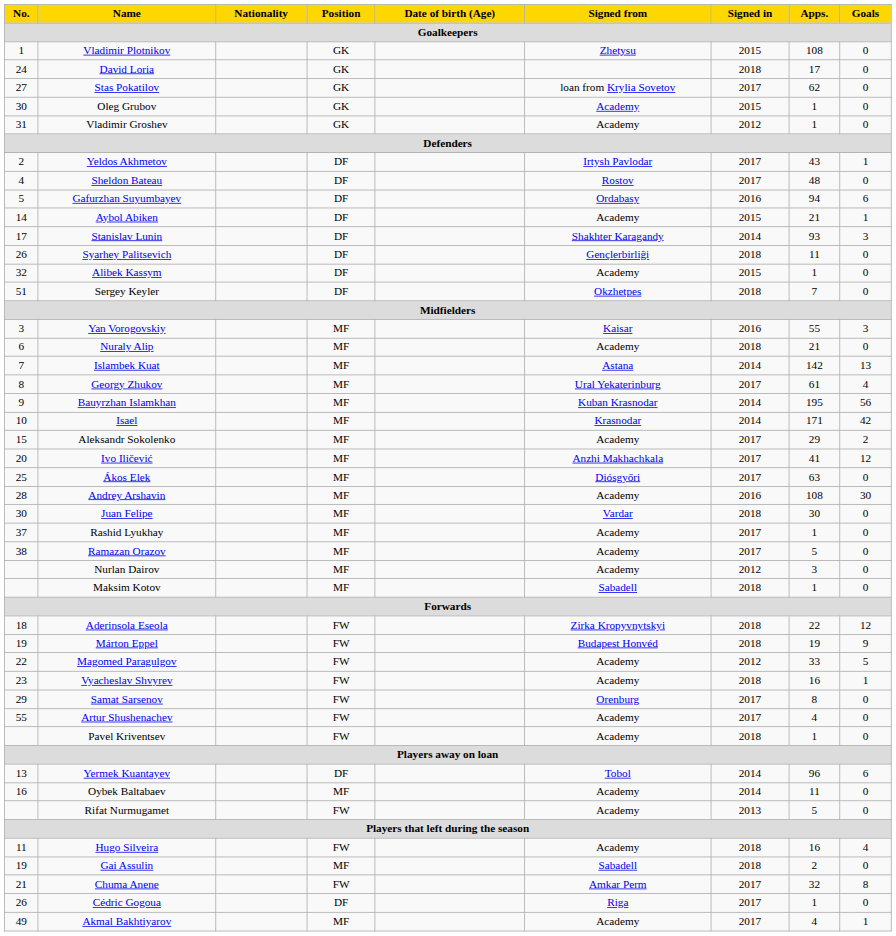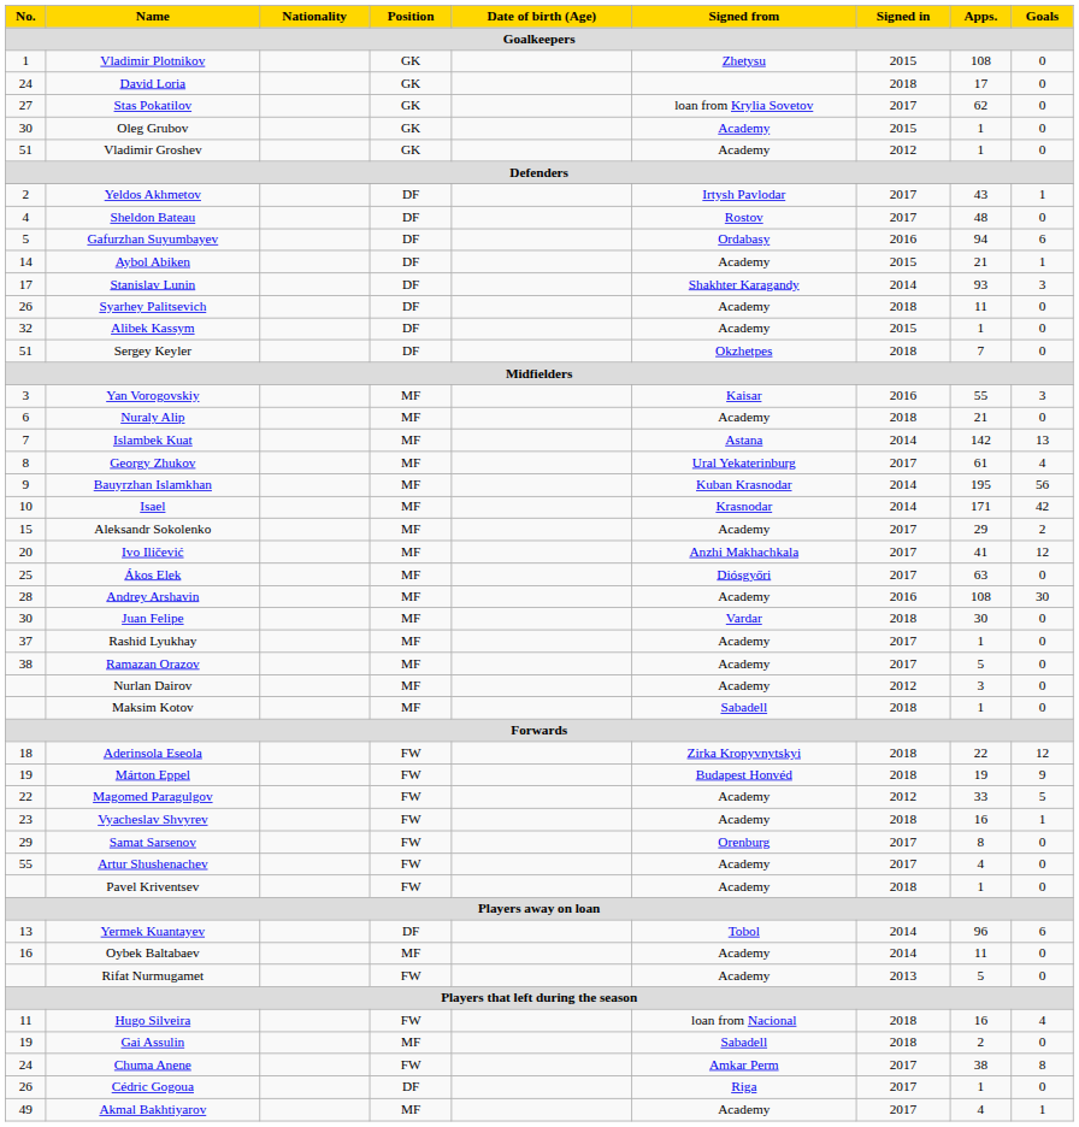 <table class="wikitable"  style="text-align:center; font-size:90%; width:90%;">
 <tr>
 <th style="background:#FFD700; color:#000000; text-align:center;">No.</th>
 <th style="background:#FFD700; color:#000000; text-align:center;">Name</th>
 <th style="background:#FFD700; color:#000000; text-align:center;">Nationality</th>
 <th style="background:#FFD700; color:#000000; text-align:center;">Position</th>
 <th style="background:#FFD700; color:#000000; text-align:center;">Date of birth (Age)</th>
 <th style="background:#FFD700; color:#000000; text-align:center;">Signed from</th>
 <th style="background:#FFD700; color:#000000; text-align:center;">Signed in</th>
 <th style="background:#FFD700; color:#000000; text-align:center;">Apps.</th>
 <th style="background:#FFD700; color:#000000; text-align:center;">Goals</th>
 </tr>
 <tr>
 <th colspan="11"  style="background:#dcdcdc; text-align:center;">Goalkeepers</th>
 </tr>
 <tr>
 <td>1</td>
 <td><a href='#'>Vladimir Plotnikov</a></td>
 <td></td>
 <td>GK</td>
 <td></td>
 <td><a href='#'>Zhetysu</a></td>
 <td>2015</td>
 <td>108</td>
 <td>0</td>
 </tr>
 <tr>
 <td>24</td>
 <td><a href='#'>David Loria</a></td>
 <td></td>
 <td>GK</td>
 <td></td>
 <td></td>
 <td>2018</td>
 <td>17</td>
 <td>0</td>
 </tr>
 <tr>
 <td>27</td>
 <td><a href='#'>Stas Pokatilov</a></td>
 <td></td>
 <td>GK</td>
 <td></td>
 <td>loan from <a href='#'>Krylia Sovetov</a></td>
 <td>2017</td>
 <td>62</td>
 <td>0</td>
 </tr>
 <tr>
 <td>30</td>
 <td>Oleg Grubov</td>
 <td></td>
 <td>GK</td>
 <td></td>
 <td><a href='#'>Academy</a></td>
 <td>2015</td>
 <td>1</td>
 <td>0</td>
 </tr>
 <tr>
-<td>31</td>
+<td>51</td>
 <td>Vladimir Groshev</td>
 <td></td>
 <td>GK</td>
 <td></td>
 <td>Academy</td>
 <td>2012</td>
 <td>1</td>
 <td>0</td>
 </tr>
 <tr>
 <th colspan="11"  style="background:#dcdcdc; text-align:center;">Defenders</th>
 </tr>
 <tr>
 <td>2</td>
 <td><a href='#'>Yeldos Akhmetov</a></td>
 <td></td>
 <td>DF</td>
 <td></td>
 <td><a href='#'>Irtysh Pavlodar</a></td>
 <td>2017</td>
 <td>43</td>
 <td>1</td>
 </tr>
 <tr>
 <td>4</td>
 <td><a href='#'>Sheldon Bateau</a></td>
 <td></td>
 <td>DF</td>
 <td></td>
 <td><a href='#'>Rostov</a></td>
 <td>2017</td>
 <td>48</td>
 <td>0</td>
 </tr>
 <tr>
 <td>5</td>
 <td><a href='#'>Gafurzhan Suyumbayev</a></td>
 <td></td>
 <td>DF</td>
 <td></td>
 <td><a href='#'>Ordabasy</a></td>
 <td>2016</td>
 <td>94</td>
 <td>6</td>
 </tr>
 <tr>
 <td>14</td>
 <td><a href='#'>Aybol Abiken</a></td>
 <td></td>
 <td>DF</td>
 <td></td>
 <td>Academy</td>
 <td>2015</td>
 <td>21</td>
 <td>1</td>
 </tr>
 <tr>
 <td>17</td>
 <td><a href='#'>Stanislav Lunin</a></td>
 <td></td>
 <td>DF</td>
 <td></td>
 <td><a href='#'>Shakhter Karagandy</a></td>
 <td>2014</td>
 <td>93</td>
 <td>3</td>
 </tr>
 <tr>
 <td>26</td>
 <td><a href='#'>Syarhey Palitsevich</a></td>
 <td></td>
 <td>DF</td>
 <td></td>
-<td><a href='#'>Gençlerbirliği</a></td>
+<td>Academy</td>
 <td>2018</td>
 <td>11</td>
 <td>0</td>
 </tr>
 <tr>
 <td>32</td>
 <td><a href='#'>Alibek Kassym</a></td>
 <td></td>
 <td>DF</td>
 <td></td>
 <td>Academy</td>
 <td>2015</td>
 <td>1</td>
 <td>0</td>
 </tr>
 <tr>
 <td>51</td>
 <td>Sergey Keyler</td>
 <td></td>
 <td>DF</td>
 <td></td>
 <td><a href='#'>Okzhetpes</a></td>
 <td>2018</td>
 <td>7</td>
 <td>0</td>
 </tr>
 <tr>
 <th colspan="11"  style="background:#dcdcdc; text-align:center;">Midfielders</th>
 </tr>
 <tr>
 <td>3</td>
 <td><a href='#'>Yan Vorogovskiy</a></td>
 <td></td>
 <td>MF</td>
 <td></td>
 <td><a href='#'>Kaisar</a></td>
 <td>2016</td>
 <td>55</td>
 <td>3</td>
 </tr>
 <tr>
 <td>6</td>
 <td><a href='#'>Nuraly Alip</a></td>
 <td></td>
 <td>MF</td>
 <td></td>
 <td>Academy</td>
 <td>2018</td>
 <td>21</td>
 <td>0</td>
 </tr>
 <tr>
 <td>7</td>
 <td><a href='#'>Islambek Kuat</a></td>
 <td></td>
 <td>MF</td>
 <td></td>
 <td><a href='#'>Astana</a></td>
 <td>2014</td>
 <td>142</td>
 <td>13</td>
 </tr>
 <tr>
 <td>8</td>
 <td><a href='#'>Georgy Zhukov</a></td>
 <td></td>
 <td>MF</td>
 <td></td>
 <td><a href='#'>Ural Yekaterinburg</a></td>
 <td>2017</td>
 <td>61</td>
 <td>4</td>
 </tr>
 <tr>
 <td>9</td>
 <td><a href='#'>Bauyrzhan Islamkhan</a></td>
 <td></td>
 <td>MF</td>
 <td></td>
 <td><a href='#'>Kuban Krasnodar</a></td>
 <td>2014</td>
 <td>195</td>
 <td>56</td>
 </tr>
 <tr>
 <td>10</td>
 <td><a href='#'>Isael</a></td>
 <td></td>
 <td>MF</td>
 <td></td>
 <td><a href='#'>Krasnodar</a></td>
 <td>2014</td>
 <td>171</td>
 <td>42</td>
 </tr>
 <tr>
 <td>15</td>
 <td>Aleksandr Sokolenko</td>
 <td></td>
 <td>MF</td>
 <td></td>
 <td>Academy</td>
 <td>2017</td>
 <td>29</td>
 <td>2</td>
 </tr>
 <tr>
 <td>20</td>
 <td><a href='#'>Ivo Iličević</a></td>
 <td></td>
 <td>MF</td>
 <td></td>
 <td><a href='#'>Anzhi Makhachkala</a></td>
 <td>2017</td>
 <td>41</td>
 <td>12</td>
 </tr>
 <tr>
 <td>25</td>
 <td><a href='#'>Ákos Elek</a></td>
 <td></td>
 <td>MF</td>
 <td></td>
 <td><a href='#'>Diósgyőri</a></td>
 <td>2017</td>
 <td>63</td>
 <td>0</td>
 </tr>
 <tr>
 <td>28</td>
 <td><a href='#'>Andrey Arshavin</a></td>
 <td></td>
 <td>MF</td>
 <td></td>
 <td>Academy</td>
 <td>2016</td>
 <td>108</td>
 <td>30</td>
 </tr>
 <tr>
 <td>30</td>
 <td><a href='#'>Juan Felipe</a></td>
 <td></td>
 <td>MF</td>
 <td></td>
 <td><a href='#'>Vardar</a></td>
 <td>2018</td>
 <td>30</td>
 <td>0</td>
 </tr>
 <tr>
 <td>37</td>
 <td>Rashid Lyukhay</td>
 <td></td>
 <td>MF</td>
 <td></td>
 <td>Academy</td>
 <td>2017</td>
 <td>1</td>
 <td>0</td>
 </tr>
 <tr>
 <td>38</td>
 <td><a href='#'>Ramazan Orazov</a></td>
 <td></td>
 <td>MF</td>
 <td></td>
 <td>Academy</td>
 <td>2017</td>
 <td>5</td>
 <td>0</td>
 </tr>
 <tr>
 <td></td>
 <td>Nurlan Dairov</td>
 <td></td>
 <td>MF</td>
 <td></td>
 <td>Academy</td>
 <td>2012</td>
 <td>3</td>
 <td>0</td>
 </tr>
 <tr>
 <td></td>
 <td>Maksim Kotov</td>
 <td></td>
 <td>MF</td>
 <td></td>
 <td><a href='#'>Sabadell</a></td>
 <td>2018</td>
 <td>1</td>
 <td>0</td>
 </tr>
 <tr>
 <th colspan="11"  style="background:#dcdcdc; text-align:center;">Forwards</th>
 </tr>
 <tr>
 <td>18</td>
 <td><a href='#'>Aderinsola Eseola</a></td>
 <td></td>
 <td>FW</td>
 <td></td>
 <td><a href='#'>Zirka Kropyvnytskyi</a></td>
 <td>2018</td>
 <td>22</td>
 <td>12</td>
 </tr>
 <tr>
 <td>19</td>
 <td><a href='#'>Márton Eppel</a></td>
 <td></td>
 <td>FW</td>
 <td></td>
 <td><a href='#'>Budapest Honvéd</a></td>
 <td>2018</td>
 <td>19</td>
 <td>9</td>
 </tr>
 <tr>
 <td>22</td>
 <td><a href='#'>Magomed Paragulgov</a></td>
 <td></td>
 <td>FW</td>
 <td></td>
 <td>Academy</td>
 <td>2012</td>
 <td>33</td>
 <td>5</td>
 </tr>
 <tr>
 <td>23</td>
 <td><a href='#'>Vyacheslav Shvyrev</a></td>
 <td></td>
 <td>FW</td>
 <td></td>
 <td>Academy</td>
 <td>2018</td>
 <td>16</td>
 <td>1</td>
 </tr>
 <tr>
 <td>29</td>
 <td><a href='#'>Samat Sarsenov</a></td>
 <td></td>
 <td>FW</td>
 <td></td>
 <td><a href='#'>Orenburg</a></td>
 <td>2017</td>
 <td>8</td>
 <td>0</td>
 </tr>
 <tr>
 <td>55</td>
 <td><a href='#'>Artur Shushenachev</a></td>
 <td></td>
 <td>FW</td>
 <td></td>
 <td>Academy</td>
 <td>2017</td>
 <td>4</td>
 <td>0</td>
 </tr>
 <tr>
 <td></td>
 <td>Pavel Kriventsev</td>
 <td></td>
 <td>FW</td>
 <td></td>
 <td>Academy</td>
 <td>2018</td>
 <td>1</td>
 <td>0</td>
 </tr>
 <tr>
 <th colspan="11"  style="background:#dcdcdc; text-align:center;">Players away on loan</th>
 </tr>
 <tr>
 <td>13</td>
 <td><a href='#'>Yermek Kuantayev</a></td>
 <td></td>
 <td>DF</td>
 <td></td>
 <td><a href='#'>Tobol</a></td>
 <td>2014</td>
 <td>96</td>
 <td>6</td>
 </tr>
 <tr>
 <td>16</td>
 <td>Oybek Baltabaev</td>
 <td></td>
 <td>MF</td>
 <td></td>
 <td>Academy</td>
 <td>2014</td>
 <td>11</td>
 <td>0</td>
 </tr>
 <tr>
 <td></td>
 <td>Rifat Nurmugamet</td>
 <td></td>
 <td>FW</td>
 <td></td>
 <td>Academy</td>
 <td>2013</td>
 <td>5</td>
 <td>0</td>
 </tr>
 <tr>
 <th colspan="11"  style="background:#dcdcdc; text-align:center;">Players that left during the season</th>
 </tr>
 <tr>
 <td>11</td>
 <td><a href='#'>Hugo Silveira</a></td>
 <td></td>
 <td>FW</td>
 <td></td>
-<td>Academy</td>
+<td>loan from <a href='#'>Nacional</a></td>
 <td>2018</td>
 <td>16</td>
 <td>4</td>
 </tr>
 <tr>
 <td>19</td>
 <td><a href='#'>Gai Assulin</a></td>
 <td></td>
 <td>MF</td>
 <td></td>
 <td><a href='#'>Sabadell</a></td>
 <td>2018</td>
 <td>2</td>
 <td>0</td>
 </tr>
 <tr>
-<td>21</td>
+<td>24</td>
 <td><a href='#'>Chuma Anene</a></td>
 <td></td>
 <td>FW</td>
 <td></td>
 <td><a href='#'>Amkar Perm</a></td>
 <td>2017</td>
-<td>32</td>
+<td>38</td>
 <td>8</td>
 </tr>
 <tr>
 <td>26</td>
 <td><a href='#'>Cédric Gogoua</a></td>
 <td></td>
 <td>DF</td>
 <td></td>
 <td><a href='#'>Riga</a></td>
 <td>2017</td>
 <td>1</td>
 <td>0</td>
 </tr>
 <tr>
 <td>49</td>
 <td><a href='#'>Akmal Bakhtiyarov</a></td>
 <td></td>
 <td>MF</td>
 <td></td>
 <td>Academy</td>
 <td>2017</td>
 <td>4</td>
 <td>1</td>
 </tr>
 </table>
